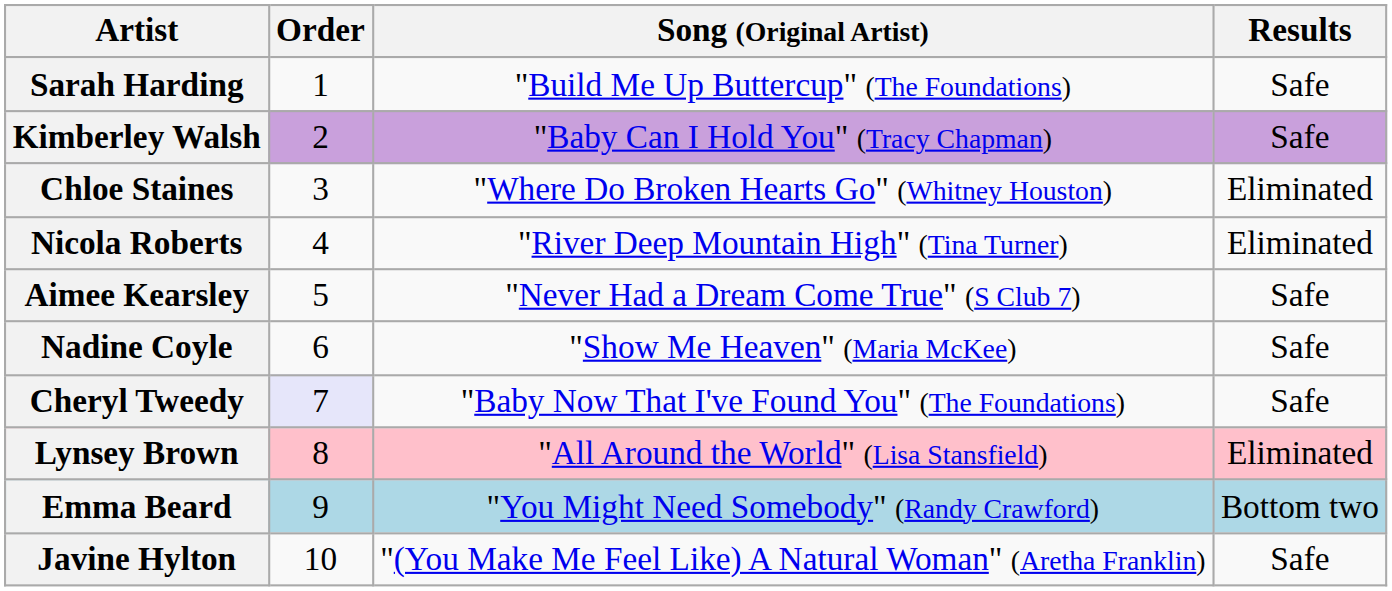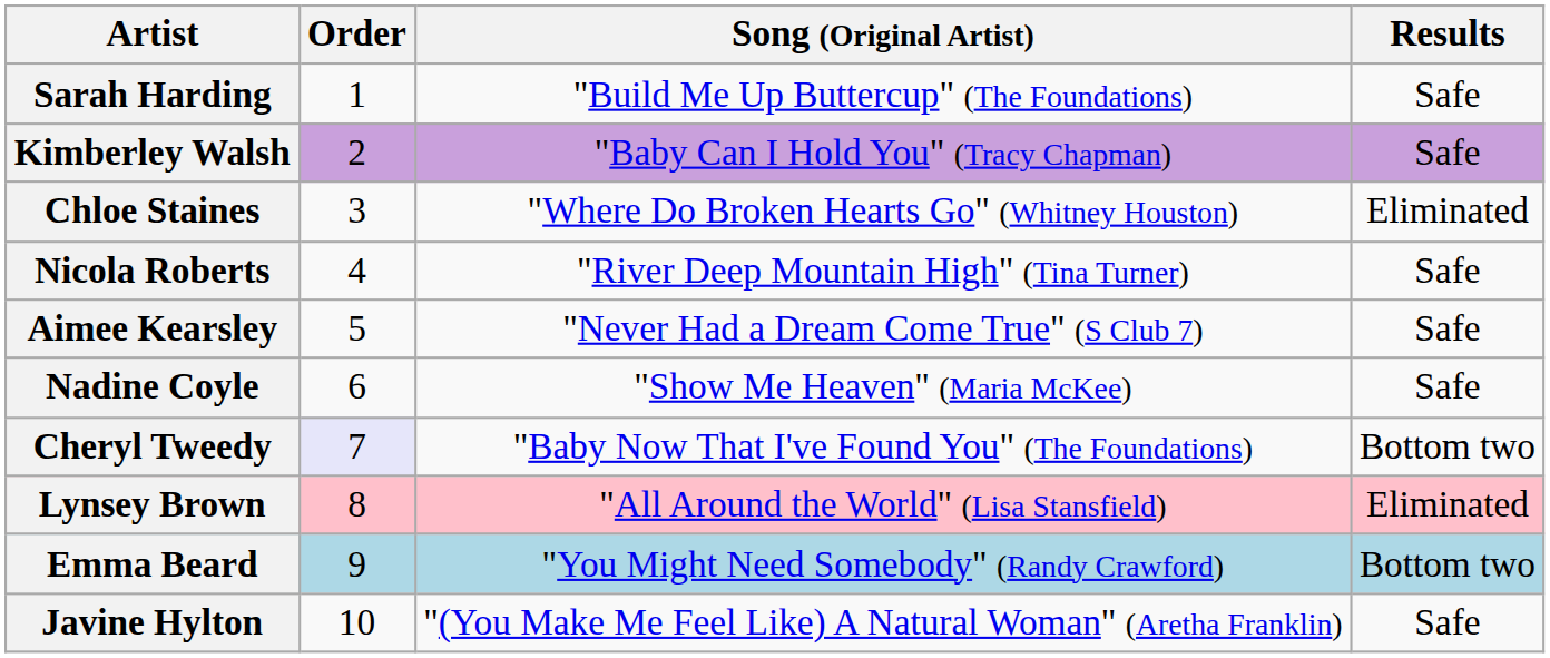 <table class="wikitable plainrowheaders" style="text-align:center;">
 <tr>
 <th scope="col">Artist</th>
 <th scope="col">Order</th>
 <th scope="col">Song  <small>(Original Artist)</small></th>
 <th scope="col">Results</th>
 </tr>
 <tr>
 <th scope="row">Sarah Harding</th>
 <td>1</td>
 <td>"<a href='#'>Build Me Up Buttercup</a>" <small>(<a href='#'>The Foundations</a>)</small></td>
 <td>Safe</td>
 </tr>
 <tr style="background:#C9A0DC;">
 <th scope="row">Kimberley Walsh</th>
 <td>2</td>
 <td>"<a href='#'>Baby Can I Hold You</a>" <small>(<a href='#'>Tracy Chapman</a>)</small></td>
 <td>Safe</td>
 </tr>
 <tr>
 <th scope="row">Chloe Staines</th>
 <td>3</td>
 <td>"<a href='#'>Where Do Broken Hearts Go</a>" <small>(<a href='#'>Whitney Houston</a>)</small></td>
 <td>Eliminated</td>
 </tr>
 <tr>
 <th scope="row">Nicola Roberts</th>
 <td>4</td>
 <td>"<a href='#'>River Deep Mountain High</a>" <small>(<a href='#'>Tina Turner</a>)</small></td>
-<td>Eliminated</td>
+<td>Safe</td>
 </tr>
 <tr>
 <th scope="row">Aimee Kearsley</th>
 <td>5</td>
 <td>"<a href='#'>Never Had a Dream Come True</a>" <small>(<a href='#'>S Club 7</a>)</small></td>
 <td>Safe</td>
 </tr>
 <tr>
 <th scope="row">Nadine Coyle</th>
 <td>6</td>
 <td>"<a href='#'>Show Me Heaven</a>" <small>(<a href='#'>Maria McKee</a>)</small></td>
 <td>Safe</td>
 </tr>
 <tr>
 <th scope="row">Cheryl Tweedy</th>
 <td style="background: lavender;">7</td>
 <td>"<a href='#'>Baby Now That I've Found You</a>" <small>(<a href='#'>The Foundations</a>)</small></td>
-<td>Safe</td>
+<td>Bottom two</td>
 </tr>
 <tr style="background:pink;">
 <th scope="row">Lynsey Brown</th>
 <td>8</td>
 <td>"<a href='#'>All Around the World</a>" <small>(<a href='#'>Lisa Stansfield</a>)</small></td>
 <td>Eliminated</td>
 </tr>
 <tr style="background:lightblue;">
 <th scope="row">Emma Beard</th>
 <td>9</td>
 <td>"<a href='#'>You Might Need Somebody</a>" <small>(<a href='#'>Randy Crawford</a>)</small></td>
 <td>Bottom two</td>
 </tr>
 <tr>
 <th scope="row">Javine Hylton</th>
 <td>10</td>
 <td>"<a href='#'>(You Make Me Feel Like) A Natural Woman</a>" <small>(<a href='#'>Aretha Franklin</a>)</small></td>
 <td>Safe</td>
 </tr>
 </table>
